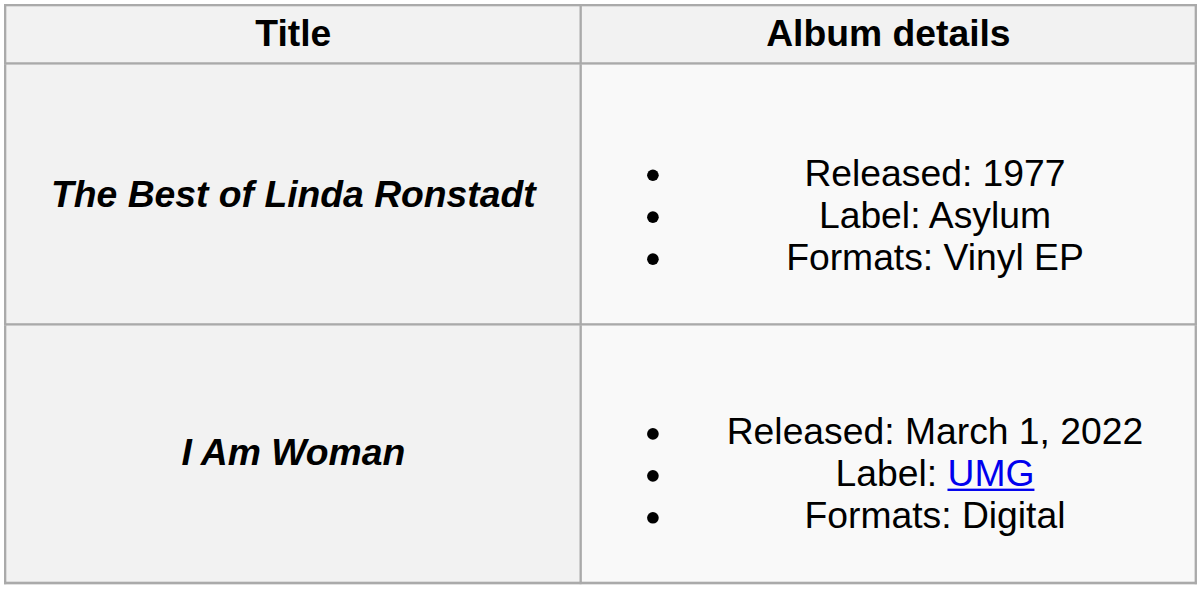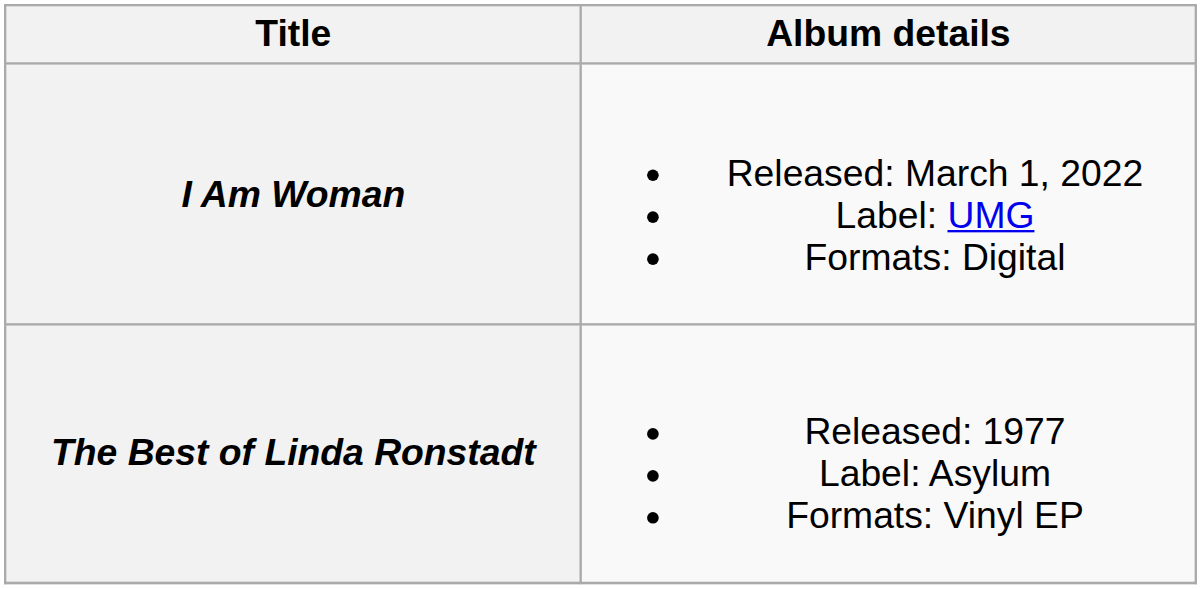 <table class="wikitable plainrowheaders" style="text-align:center;">
 <tr>
 <th scope="col" style="width:15em;">Title</th>
 <th scope="col" style="width:16em;">Album details</th>
 </tr>
 <tr>
+<th scope="row"><em>I Am Woman</em></th>
+<td><br><ul><li>Released: March 1, 2022</li><li>Label: <a href='#'>UMG</a></li><li>Formats: Digital</li></ul></td>
+</tr>
+<tr>
 <th scope="row"><em>The Best of Linda Ronstadt</em></th>
 <td><br><ul><li>Released: 1977</li><li>Label: Asylum</li><li>Formats: Vinyl EP</li></ul></td>
 </tr>
 <tr>
-<th scope="row"><em>I Am Woman</em></th>
-<td><br><ul><li>Released: March 1, 2022</li><li>Label: <a href='#'>UMG</a></li><li>Formats: Digital</li></ul></td>
-</tr>
-<tr>
 </tr>
 </table>
